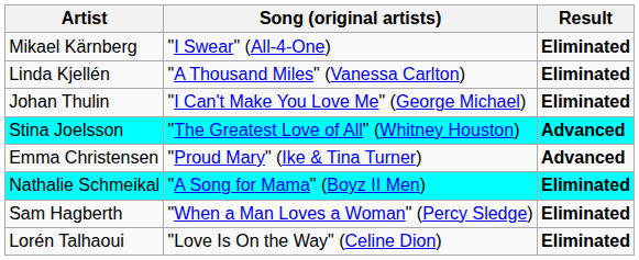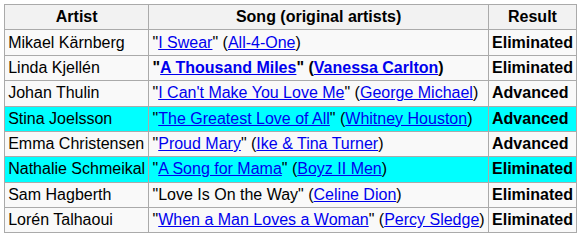 <table class=wikitable>
 <tr>
 <th>Artist</th>
 <th>Song (original artists)</th>
 <th>Result</th>
 </tr>
 <tr>
 <td>Mikael Kärnberg</td>
 <td>"<a href='#'>I Swear</a>" (<a href='#'>All-4-One</a>)</td>
 <td><strong>Eliminated</strong></td>
 </tr>
 <tr>
 <td>Linda Kjellén</td>
-<td>"<a href='#'>A Thousand Miles</a>" (<a href='#'>Vanessa Carlton</a>)</td>
+<td><strong>"<a href='#'>A Thousand Miles</a>" (<a href='#'>Vanessa Carlton</a>)</strong></td>
 <td><strong>Eliminated</strong></td>
 </tr>
 <tr>
 <td>Johan Thulin</td>
 <td>"<a href='#'>I Can't Make You Love Me</a>" (<a href='#'>George Michael</a>)</td>
-<td><strong>Eliminated</strong></td>
+<td><strong>Advanced</strong></td>
 </tr>
 <tr style="background:cyan;">
 <td>Stina Joelsson</td>
 <td>"<a href='#'>The Greatest Love of All</a>" (<a href='#'>Whitney Houston</a>)</td>
 <td><strong>Advanced</strong></td>
 </tr>
 <tr>
 <td>Emma Christensen</td>
 <td>"<a href='#'>Proud Mary</a>" (<a href='#'>Ike & Tina Turner</a>)</td>
 <td><strong>Advanced</strong></td>
 </tr>
 <tr style="background:cyan;">
 <td>Nathalie Schmeikal</td>
 <td>"<a href='#'>A Song for Mama</a>" (<a href='#'>Boyz II Men</a>)</td>
 <td><strong>Eliminated</strong></td>
 </tr>
 <tr>
 <td>Sam Hagberth</td>
-<td>"<a href='#'>When a Man Loves a Woman</a>" (<a href='#'>Percy Sledge</a>)</td>
+<td>"Love Is On the Way" (<a href='#'>Celine Dion</a>)</td>
 <td><strong>Eliminated</strong></td>
 </tr>
 <tr>
 <td>Lorén Talhaoui</td>
-<td>"Love Is On the Way" (<a href='#'>Celine Dion</a>)</td>
+<td>"<a href='#'>When a Man Loves a Woman</a>" (<a href='#'>Percy Sledge</a>)</td>
 <td><strong>Eliminated</strong></td>
 </tr>
 </table>
